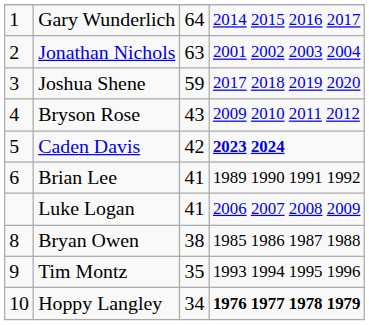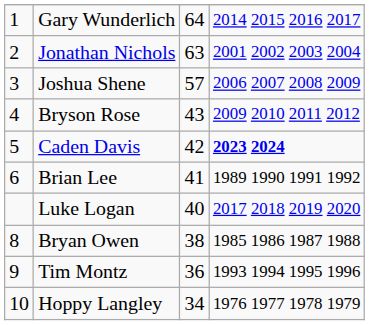 <table class="wikitable">
 <tr>
 </tr>
 <tr>
 <td>1</td>
 <td>Gary Wunderlich</td>
 <td>64</td>
 <td style="font-size:85%;"><a href='#'>2014</a> <a href='#'>2015</a> <a href='#'>2016</a> <a href='#'>2017</a></td>
 </tr>
 <tr>
 <td>2</td>
 <td><a href='#'>Jonathan Nichols</a></td>
 <td>63</td>
 <td style="font-size:85%;"><a href='#'>2001</a> <a href='#'>2002</a> <a href='#'>2003</a> <a href='#'>2004</a></td>
 </tr>
 <tr>
 <td>3</td>
 <td>Joshua Shene</td>
-<td>59</td>
-<td style="font-size:85%;"><a href='#'>2017</a> <a href='#'>2018</a> <a href='#'>2019</a> <a href='#'>2020</a></td>
+<td>57</td>
+<td style="font-size:85%;"><a href='#'>2006</a> <a href='#'>2007</a> <a href='#'>2008</a> <a href='#'>2009</a></td>
 </tr>
 <tr>
 <td>4</td>
 <td>Bryson Rose</td>
 <td>43</td>
 <td style="font-size:85%;"><a href='#'>2009</a> <a href='#'>2010</a> <a href='#'>2011</a> <a href='#'>2012</a></td>
 </tr>
 <tr>
 <td>5</td>
 <td><a href='#'>Caden Davis</a></td>
 <td>42</td>
 <td style="font-size:85%;"><strong><a href='#'>2023</a> <a href='#'>2024</a></strong></td>
 </tr>
 <tr>
 <td>6</td>
 <td>Brian Lee</td>
 <td>41</td>
 <td style="font-size:85%;">1989 1990 1991 1992</td>
 </tr>
 <tr>
 <td></td>
 <td>Luke Logan</td>
-<td>41</td>
-<td style="font-size:85%;"><a href='#'>2006</a> <a href='#'>2007</a> <a href='#'>2008</a> <a href='#'>2009</a></td>
+<td>40</td>
+<td style="font-size:85%;"><a href='#'>2017</a> <a href='#'>2018</a> <a href='#'>2019</a> <a href='#'>2020</a></td>
 </tr>
 <tr>
 <td>8</td>
 <td>Bryan Owen</td>
 <td>38</td>
 <td style="font-size:85%;">1985 1986 1987 1988</td>
 </tr>
 <tr>
 <td>9</td>
 <td>Tim Montz</td>
-<td>35</td>
+<td>36</td>
 <td style="font-size:85%;">1993 1994 1995 1996</td>
 </tr>
 <tr>
 <td>10</td>
 <td>Hoppy Langley</td>
 <td>34</td>
-<td style="font-size:85%;"><strong>1976 1977 1978 1979</strong></td>
+<td style="font-size:85%;">1976 1977 1978 1979</td>
 </tr>
 </table>
